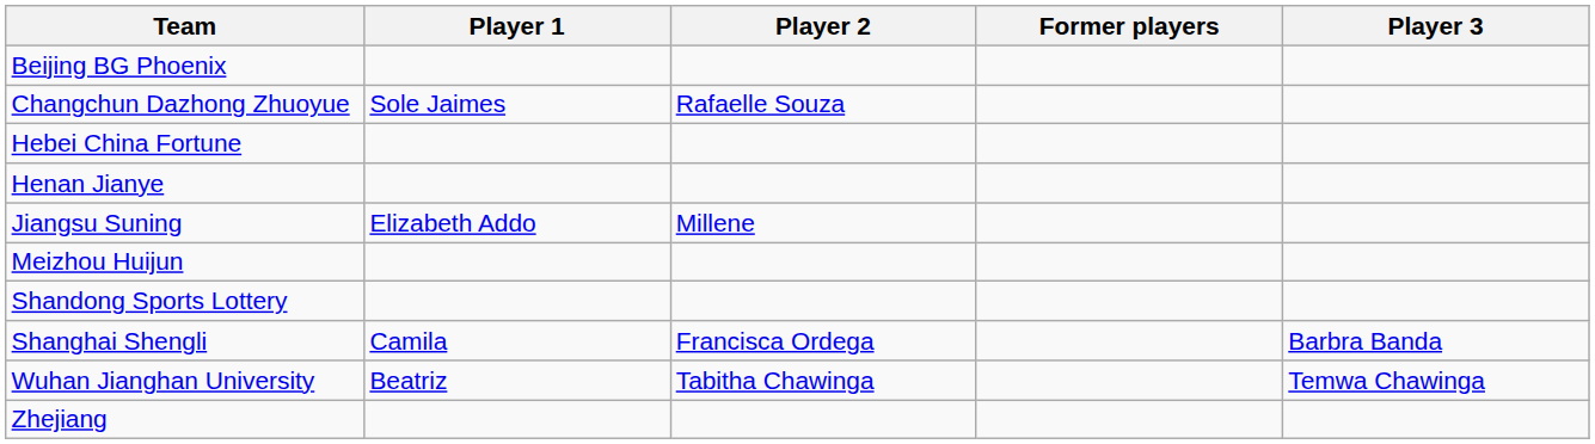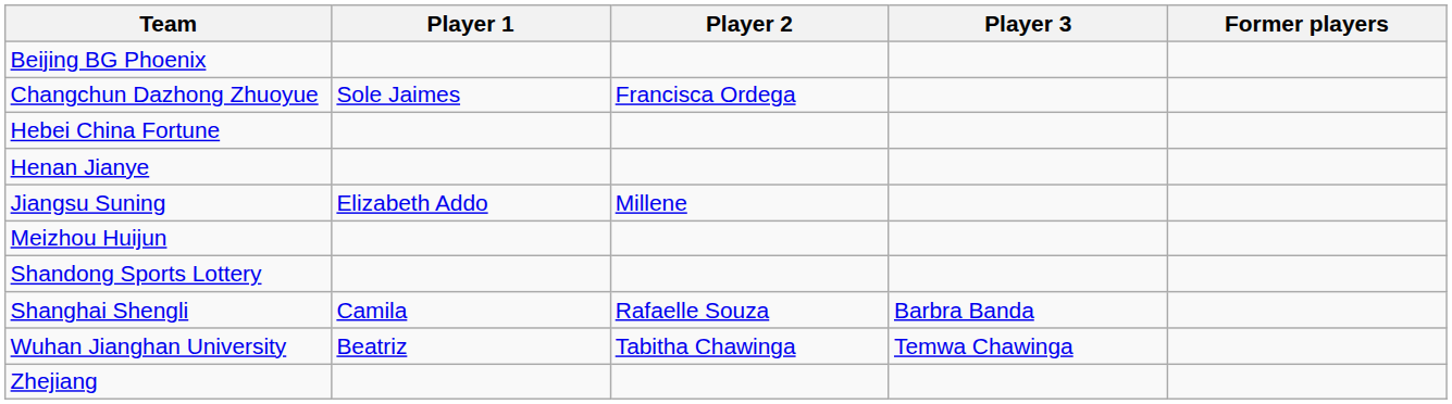 <table class="wikitable" style="font-size:90%;">
 <tr>
 <th width="200">Team</th>
 <th width="170">Player 1</th>
 <th width="170">Player 2</th>
+<th width="170">Player 3</th>
 <th width="170">Former players</th>
-<th width="170">Player 3</th>
 </tr>
 <tr>
 <td><a href='#'>Beijing BG Phoenix</a></td>
 <td></td>
 <td></td>
 <td></td>
 <td></td>
 </tr>
 <tr>
 <td><a href='#'>Changchun Dazhong Zhuoyue</a></td>
 <td> <a href='#'>Sole Jaimes</a></td>
-<td> <a href='#'>Rafaelle Souza</a></td>
+<td> <a href='#'>Francisca Ordega</a></td>
 <td></td>
 <td></td>
 </tr>
 <tr>
 <td><a href='#'>Hebei China Fortune</a></td>
 <td></td>
 <td></td>
 <td></td>
 <td></td>
 </tr>
 <tr>
 <td><a href='#'>Henan Jianye</a></td>
 <td></td>
 <td></td>
 <td></td>
 <td></td>
 </tr>
 <tr>
 <td><a href='#'>Jiangsu Suning</a></td>
 <td> <a href='#'>Elizabeth Addo</a></td>
 <td> <a href='#'>Millene</a></td>
 <td></td>
 <td></td>
 </tr>
 <tr>
 <td><a href='#'>Meizhou Huijun</a></td>
 <td></td>
 <td></td>
 <td></td>
 <td></td>
 </tr>
 <tr>
 <td><a href='#'>Shandong Sports Lottery</a></td>
 <td></td>
 <td></td>
 <td></td>
 <td></td>
 </tr>
 <tr>
 <td><a href='#'>Shanghai Shengli</a></td>
 <td> <a href='#'>Camila</a></td>
-<td> <a href='#'>Francisca Ordega</a></td>
+<td> <a href='#'>Rafaelle Souza</a></td>
+<td> <a href='#'>Barbra Banda</a></td>
 <td></td>
-<td> <a href='#'>Barbra Banda</a></td>
 </tr>
 <tr>
 <td><a href='#'>Wuhan Jianghan University</a></td>
 <td> <a href='#'>Beatriz</a></td>
 <td> <a href='#'>Tabitha Chawinga</a></td>
+<td> <a href='#'>Temwa Chawinga</a></td>
 <td></td>
-<td> <a href='#'>Temwa Chawinga</a></td>
 </tr>
 <tr>
 <td><a href='#'>Zhejiang</a></td>
 <td></td>
 <td></td>
 <td></td>
 <td></td>
 </tr>
 </table>
